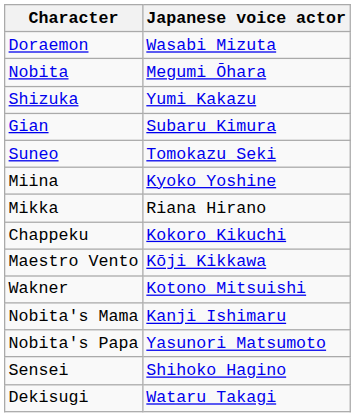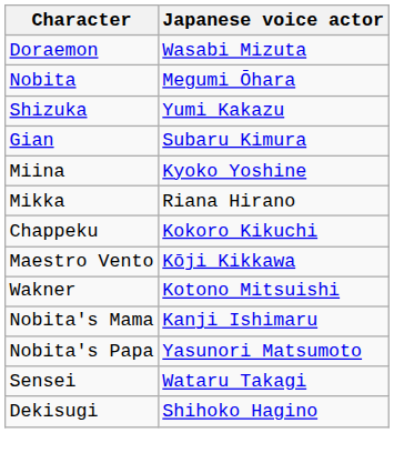 <table class="wikitable">
 <tr>
 <th>Character</th>
 <th>Japanese voice actor</th>
 </tr>
 <tr>
 <td><a href='#'>Doraemon</a></td>
 <td><a href='#'>Wasabi Mizuta</a></td>
 </tr>
 <tr>
 <td><a href='#'>Nobita</a></td>
 <td><a href='#'>Megumi Ōhara</a></td>
 </tr>
 <tr>
 <td><a href='#'>Shizuka</a></td>
 <td><a href='#'>Yumi Kakazu</a></td>
 </tr>
 <tr>
 <td><a href='#'>Gian</a></td>
 <td><a href='#'>Subaru Kimura</a></td>
-</tr>
-<tr>
-<td><a href='#'>Suneo</a></td>
-<td><a href='#'>Tomokazu Seki</a></td>
 </tr>
 <tr>
 <td>Miina</td>
 <td><a href='#'>Kyoko Yoshine</a></td>
 </tr>
 <tr>
 <td>Mikka</td>
 <td>Riana Hirano</td>
 </tr>
 <tr>
 <td>Chappeku</td>
 <td><a href='#'>Kokoro Kikuchi</a></td>
 </tr>
 <tr>
 <td>Maestro Vento</td>
 <td><a href='#'>Kōji Kikkawa</a></td>
 </tr>
 <tr>
 <td>Wakner</td>
 <td><a href='#'>Kotono Mitsuishi</a></td>
 </tr>
 <tr>
 <td>Nobita's Mama</td>
 <td><a href='#'>Kanji Ishimaru</a></td>
 </tr>
 <tr>
 <td>Nobita's Papa</td>
 <td><a href='#'>Yasunori Matsumoto</a></td>
 </tr>
 <tr>
 <td>Sensei</td>
-<td><a href='#'>Shihoko Hagino</a></td>
+<td><a href='#'>Wataru Takagi</a></td>
 </tr>
 <tr>
 <td>Dekisugi</td>
-<td><a href='#'>Wataru Takagi</a></td>
+<td><a href='#'>Shihoko Hagino</a></td>
 </tr>
 </table>
